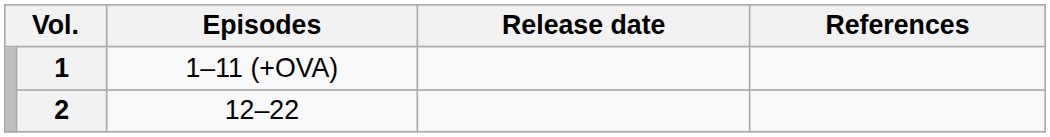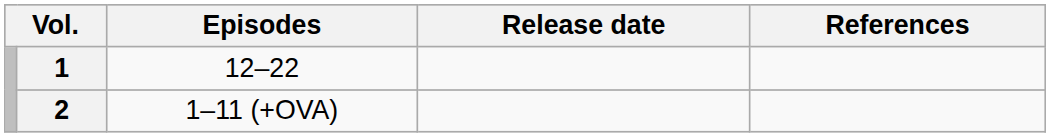 <table class="wikitable" style="text-align: center; width: 100%;">
 <tr>
 <th colspan="2" scope=colgroup>Vol.</th>
 <th scope=col>Episodes</th>
 <th scope=col>Release date</th>
 <th scope=col>References</th>
 </tr>
 <tr>
 <td rowspan="2" width="1%" style="background: #bfbfbf;"></td>
 <th scope=row>1</th>
-<td>1–11 (+OVA)</td>
+<td>12–22</td>
 <td></td>
 <td></td>
 </tr>
 <tr>
 <th scope=row>2</th>
-<td>12–22</td>
+<td>1–11 (+OVA)</td>
 <td></td>
 <td></td>
 </tr>
 </table>
